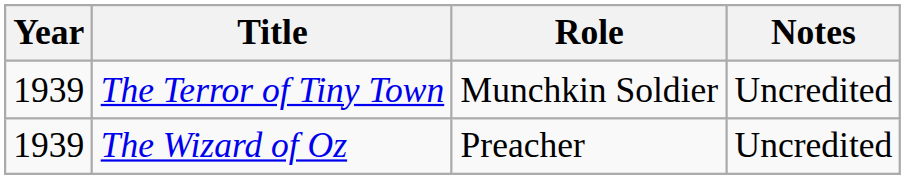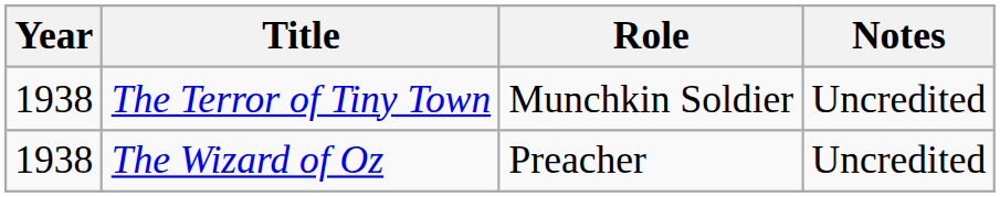 <table class="wikitable sortable">
 <tr>
 <th>Year</th>
 <th>Title</th>
 <th>Role</th>
 <th>Notes</th>
 </tr>
 <tr>
-<td>1939</td>
+<td>1938</td>
 <td><em><a href='#'>The Terror of Tiny Town</a></em></td>
 <td>Munchkin Soldier</td>
 <td>Uncredited</td>
 </tr>
 <tr>
-<td>1939</td>
+<td>1938</td>
 <td><em><a href='#'>The Wizard of Oz</a></em></td>
 <td>Preacher</td>
 <td>Uncredited</td>
 </tr>
 </table>
